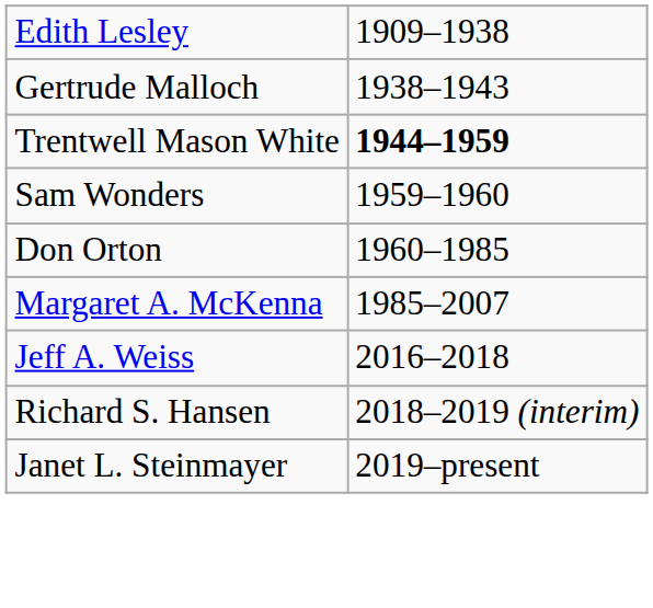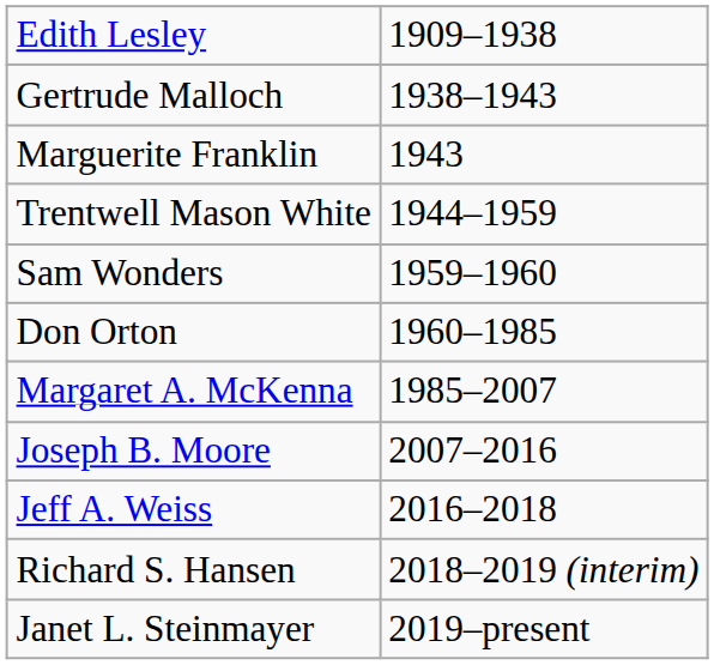 <table class="wikitable" style="float:right;">
 <tr>
 <td><a href='#'>Edith Lesley</a></td>
 <td>1909–1938</td>
 </tr>
 <tr>
 <td>Gertrude Malloch</td>
 <td>1938–1943</td>
 </tr>
 <tr>
+<td>Marguerite Franklin</td>
+<td>1943</td>
+</tr>
+<tr>
 <td>Trentwell Mason White</td>
-<td><strong>1944–1959 </strong></td>
+<td>1944–1959 </td>
 </tr>
 <tr>
 <td>Sam Wonders</td>
 <td>1959–1960 </td>
 </tr>
 <tr>
 <td>Don Orton</td>
 <td>1960–1985</td>
 </tr>
 <tr>
 <td><a href='#'>Margaret A. McKenna</a></td>
 <td>1985–2007</td>
 </tr>
 <tr>
+<td><a href='#'>Joseph B. Moore</a></td>
+<td>2007–2016</td>
+</tr>
+<tr>
 <td><a href='#'>Jeff A. Weiss</a></td>
 <td>2016–2018</td>
 </tr>
 <tr>
 <td>Richard S. Hansen</td>
 <td>2018–2019 <em>(interim)</em></td>
 </tr>
 <tr>
 <td>Janet L. Steinmayer</td>
 <td>2019–present</td>
 </tr>
 </table>
